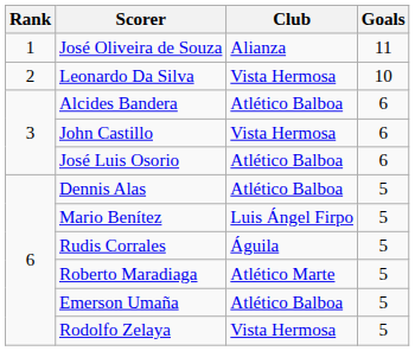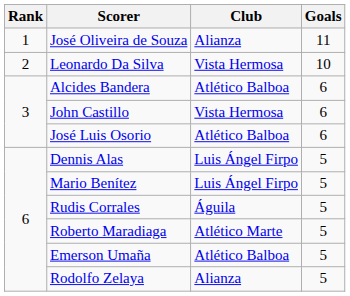 <table class="wikitable" style="text-align:center">
 <tr>
 <th>Rank</th>
 <th>Scorer</th>
 <th>Club</th>
 <th>Goals</th>
 </tr>
 <tr>
 <td rowspan="1">1</td>
 <td align="left"> <a href='#'>José Oliveira de Souza</a></td>
 <td align="left"><a href='#'>Alianza</a></td>
 <td>11</td>
 </tr>
 <tr>
 <td rowspan="1">2</td>
 <td align="left"> <a href='#'>Leonardo Da Silva</a></td>
 <td align="left"><a href='#'>Vista Hermosa</a></td>
 <td>10</td>
 </tr>
 <tr>
 <td rowspan="3">3</td>
 <td align="left"> <a href='#'>Alcides Bandera</a></td>
 <td align="left"><a href='#'>Atlético Balboa</a></td>
 <td>6</td>
 </tr>
 <tr>
 <td align="left"> <a href='#'>John Castillo</a></td>
 <td align="left"><a href='#'>Vista Hermosa</a></td>
 <td>6</td>
 </tr>
 <tr>
 <td align="left"> <a href='#'>José Luis Osorio</a></td>
 <td align="left"><a href='#'>Atlético Balboa</a></td>
 <td>6</td>
 </tr>
 <tr>
 <td rowspan="6">6</td>
 <td align="left"> <a href='#'>Dennis Alas</a></td>
-<td align="left"><a href='#'>Atlético Balboa</a></td>
+<td align="left"><a href='#'>Luis Ángel Firpo</a></td>
 <td>5</td>
 </tr>
 <tr>
 <td align="left"> <a href='#'>Mario Benítez</a></td>
 <td align="left"><a href='#'>Luis Ángel Firpo</a></td>
 <td>5</td>
 </tr>
 <tr>
 <td align="left"> <a href='#'>Rudis Corrales</a></td>
 <td align="left"><a href='#'>Águila</a></td>
 <td>5</td>
 </tr>
 <tr>
 <td align="left"> <a href='#'>Roberto Maradiaga</a></td>
 <td align="left"><a href='#'>Atlético Marte</a></td>
 <td>5</td>
 </tr>
 <tr>
 <td align="left"> <a href='#'>Emerson Umaña</a></td>
 <td align="left"><a href='#'>Atlético Balboa</a></td>
 <td>5</td>
 </tr>
 <tr>
 <td align="left"> <a href='#'>Rodolfo Zelaya</a></td>
-<td align="left"><a href='#'>Vista Hermosa</a></td>
+<td align="left"><a href='#'>Alianza</a></td>
 <td>5</td>
 </tr>
 </table>
